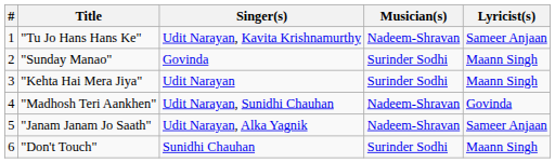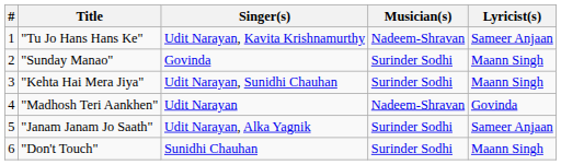 <table class="wikitable" style="font-size:95%;">
 <tr>
 <th>#</th>
 <th>Title</th>
 <th>Singer(s)</th>
 <th>Musician(s)</th>
 <th>Lyricist(s)</th>
 </tr>
 <tr>
 <td>1</td>
 <td>"Tu Jo Hans Hans Ke"</td>
 <td><a href='#'>Udit Narayan</a>, <a href='#'>Kavita Krishnamurthy</a></td>
 <td><a href='#'>Nadeem-Shravan</a></td>
 <td><a href='#'>Sameer Anjaan</a></td>
 </tr>
 <tr>
 <td>2</td>
 <td>"Sunday Manao"</td>
 <td><a href='#'>Govinda</a></td>
 <td><a href='#'>Surinder Sodhi</a></td>
 <td><a href='#'>Maann Singh</a></td>
 </tr>
 <tr>
 <td>3</td>
 <td>"Kehta Hai Mera Jiya"</td>
-<td><a href='#'>Udit Narayan</a></td>
+<td><a href='#'>Udit Narayan</a>, <a href='#'>Sunidhi Chauhan</a></td>
 <td><a href='#'>Surinder Sodhi</a></td>
 <td><a href='#'>Maann Singh</a></td>
 </tr>
 <tr>
 <td>4</td>
 <td>"Madhosh Teri Aankhen"</td>
-<td><a href='#'>Udit Narayan</a>, <a href='#'>Sunidhi Chauhan</a></td>
+<td><a href='#'>Udit Narayan</a></td>
 <td><a href='#'>Nadeem-Shravan</a></td>
 <td><a href='#'>Govinda</a></td>
 </tr>
 <tr>
 <td>5</td>
 <td>"Janam Janam Jo Saath"</td>
 <td><a href='#'>Udit Narayan</a>, <a href='#'>Alka Yagnik</a></td>
-<td><a href='#'>Nadeem-Shravan</a></td>
+<td><a href='#'>Surinder Sodhi</a></td>
 <td><a href='#'>Sameer Anjaan</a></td>
 </tr>
 <tr>
 <td>6</td>
 <td>"Don't Touch"</td>
 <td><a href='#'>Sunidhi Chauhan</a></td>
 <td><a href='#'>Surinder Sodhi</a></td>
 <td><a href='#'>Maann Singh</a></td>
 </tr>
 </table>
